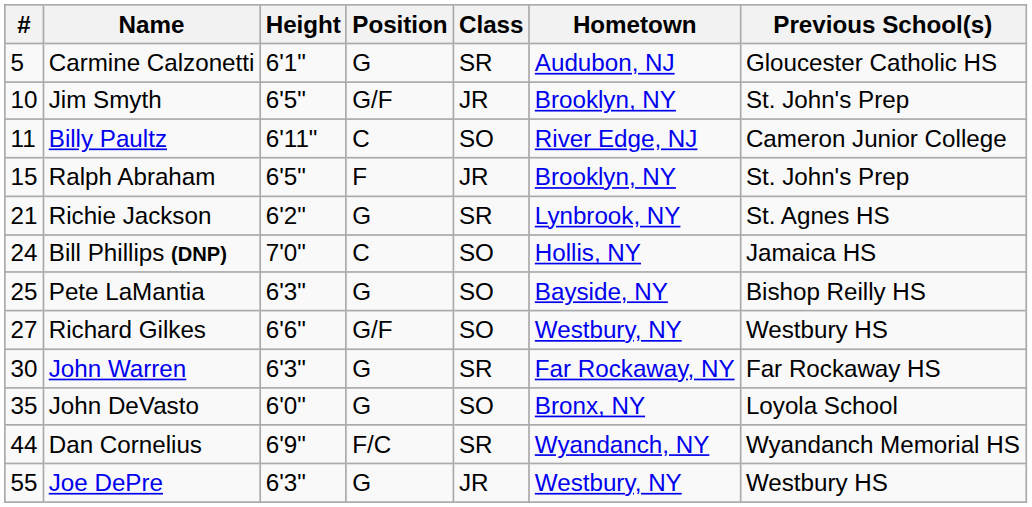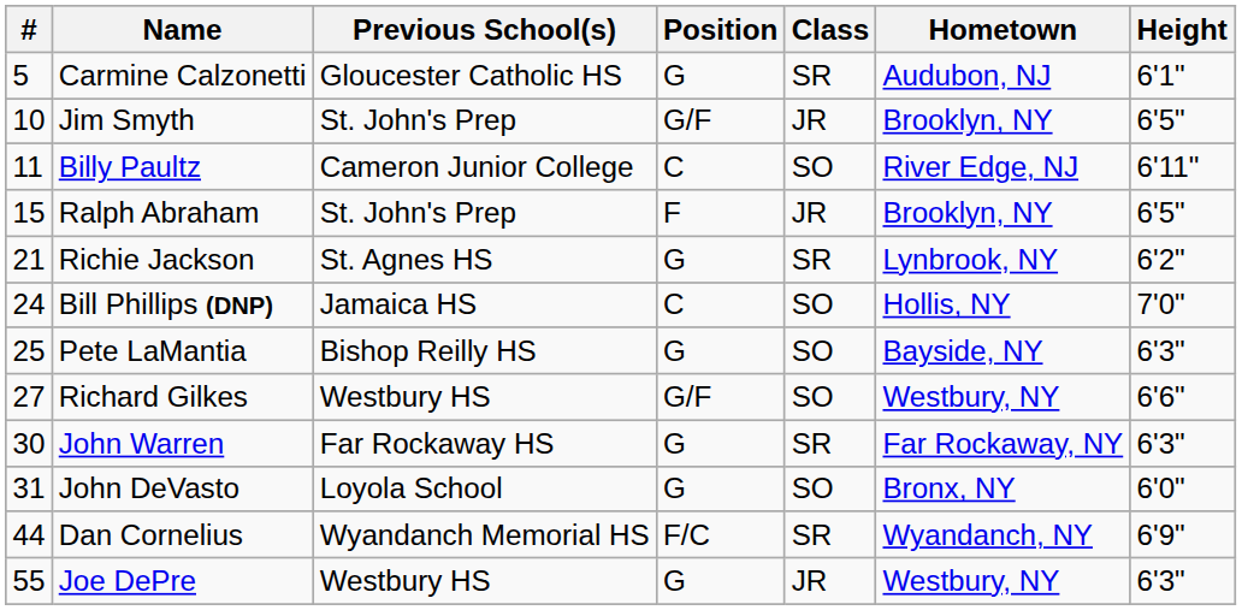 <table class="wikitable" style="font-size: 90%">
 <tr>
 <th>#</th>
 <th>Name</th>
-<th>Height</th>
+<th>Previous School(s)</th>
 <th>Position</th>
 <th>Class</th>
 <th>Hometown</th>
-<th>Previous School(s)</th>
+<th>Height</th>
 </tr>
 <tr>
 <td>5</td>
 <td>Carmine Calzonetti</td>
-<td>6'1"</td>
+<td>Gloucester Catholic HS</td>
 <td>G</td>
 <td>SR</td>
 <td><a href='#'>Audubon, NJ</a></td>
-<td>Gloucester Catholic HS</td>
+<td>6'1"</td>
 </tr>
 <tr>
 <td>10</td>
 <td>Jim Smyth</td>
-<td>6'5"</td>
+<td>St. John's Prep</td>
 <td>G/F</td>
 <td>JR</td>
 <td><a href='#'>Brooklyn, NY</a></td>
-<td>St. John's Prep</td>
+<td>6'5"</td>
 </tr>
 <tr>
 <td>11</td>
 <td><a href='#'>Billy Paultz</a></td>
-<td>6'11"</td>
+<td>Cameron Junior College</td>
 <td>C</td>
 <td>SO</td>
 <td><a href='#'>River Edge, NJ</a></td>
-<td>Cameron Junior College</td>
+<td>6'11"</td>
 </tr>
 <tr>
 <td>15</td>
 <td>Ralph Abraham</td>
-<td>6'5"</td>
+<td>St. John's Prep</td>
 <td>F</td>
 <td>JR</td>
 <td><a href='#'>Brooklyn, NY</a></td>
-<td>St. John's Prep</td>
+<td>6'5"</td>
 </tr>
 <tr>
 <td>21</td>
 <td>Richie Jackson</td>
-<td>6'2"</td>
+<td>St. Agnes HS</td>
 <td>G</td>
 <td>SR</td>
 <td><a href='#'>Lynbrook, NY</a></td>
-<td>St. Agnes HS</td>
+<td>6'2"</td>
 </tr>
 <tr>
 <td>24</td>
 <td>Bill Phillips <small><strong>(DNP)</strong></small></td>
-<td>7'0"</td>
+<td>Jamaica HS</td>
 <td>C</td>
 <td>SO</td>
 <td><a href='#'>Hollis, NY</a></td>
-<td>Jamaica HS</td>
+<td>7'0"</td>
 </tr>
 <tr>
 <td>25</td>
 <td>Pete LaMantia</td>
-<td>6'3"</td>
+<td>Bishop Reilly HS</td>
 <td>G</td>
 <td>SO</td>
 <td><a href='#'>Bayside, NY</a></td>
-<td>Bishop Reilly HS</td>
+<td>6'3"</td>
 </tr>
 <tr>
 <td>27</td>
 <td>Richard Gilkes</td>
-<td>6'6"</td>
+<td>Westbury HS</td>
 <td>G/F</td>
 <td>SO</td>
 <td><a href='#'>Westbury, NY</a></td>
-<td>Westbury HS</td>
+<td>6'6"</td>
 </tr>
 <tr>
 <td>30</td>
 <td><a href='#'>John Warren</a></td>
-<td>6'3"</td>
+<td>Far Rockaway HS</td>
 <td>G</td>
 <td>SR</td>
 <td><a href='#'>Far Rockaway, NY</a></td>
-<td>Far Rockaway HS</td>
+<td>6'3"</td>
 </tr>
 <tr>
-<td>35</td>
+<td>31</td>
 <td>John DeVasto</td>
-<td>6'0"</td>
+<td>Loyola School</td>
 <td>G</td>
 <td>SO</td>
 <td><a href='#'>Bronx, NY</a></td>
-<td>Loyola School</td>
+<td>6'0"</td>
 </tr>
 <tr>
 <td>44</td>
 <td>Dan Cornelius</td>
-<td>6'9"</td>
+<td>Wyandanch Memorial HS</td>
 <td>F/C</td>
 <td>SR</td>
 <td><a href='#'>Wyandanch, NY</a></td>
-<td>Wyandanch Memorial HS</td>
+<td>6'9"</td>
 </tr>
 <tr>
 <td>55</td>
 <td><a href='#'>Joe DePre</a></td>
-<td>6'3"</td>
+<td>Westbury  HS</td>
 <td>G</td>
 <td>JR</td>
 <td><a href='#'>Westbury, NY</a></td>
-<td>Westbury  HS</td>
+<td>6'3"</td>
 </tr>
 </table>
